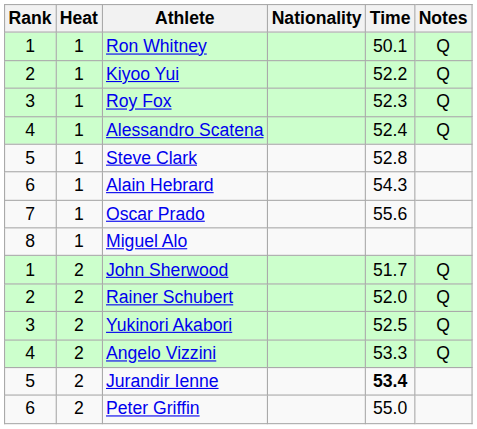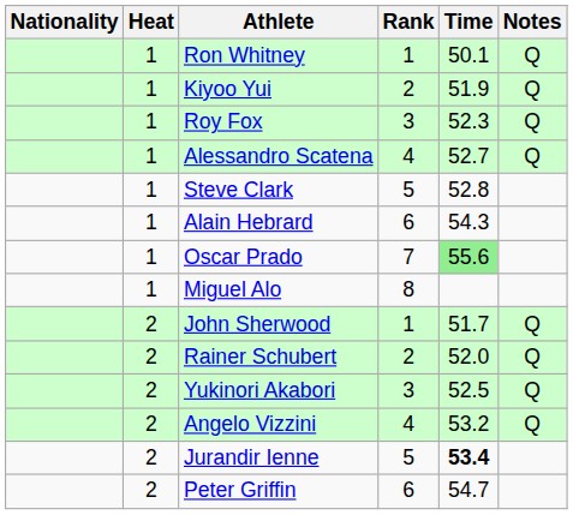 <table class="wikitable sortable" style="text-align:center">
 <tr>
-<th>Rank</th>
+<th>Nationality</th>
 <th>Heat</th>
 <th>Athlete</th>
-<th>Nationality</th>
+<th>Rank</th>
 <th>Time</th>
 <th>Notes</th>
 </tr>
 <tr bgcolor=ccffcc>
-<td>1</td>
+<td align=left></td>
 <td>1</td>
 <td align=left><a href='#'>Ron Whitney</a></td>
-<td align=left></td>
+<td>1</td>
 <td>50.1</td>
 <td>Q</td>
 </tr>
 <tr bgcolor=ccffcc>
-<td>2</td>
+<td align=left></td>
 <td>1</td>
 <td align=left><a href='#'>Kiyoo Yui</a></td>
-<td align=left></td>
-<td>52.2</td>
+<td>2</td>
+<td>51.9</td>
 <td>Q</td>
 </tr>
 <tr bgcolor=ccffcc>
-<td>3</td>
+<td align=left></td>
 <td>1</td>
 <td align=left><a href='#'>Roy Fox</a></td>
-<td align=left></td>
+<td>3</td>
 <td>52.3</td>
 <td>Q</td>
 </tr>
 <tr bgcolor=ccffcc>
-<td>4</td>
+<td align=left></td>
 <td>1</td>
 <td align=left><a href='#'>Alessandro Scatena</a></td>
-<td align=left></td>
-<td>52.4</td>
+<td>4</td>
+<td>52.7</td>
 <td>Q</td>
 </tr>
 <tr>
-<td>5</td>
+<td align=left></td>
 <td>1</td>
 <td align=left><a href='#'>Steve Clark</a></td>
-<td align=left></td>
+<td>5</td>
 <td>52.8</td>
 <td></td>
 </tr>
 <tr>
-<td>6</td>
+<td align=left></td>
 <td>1</td>
 <td align=left><a href='#'>Alain Hebrard</a></td>
-<td align=left></td>
+<td>6</td>
 <td>54.3</td>
 <td></td>
 </tr>
 <tr>
-<td>7</td>
+<td align=left></td>
 <td>1</td>
 <td align=left><a href='#'>Oscar Prado</a></td>
-<td align=left></td>
-<td>55.6</td>
+<td>7</td>
+<td style="background: lightgreen;">55.6</td>
 <td></td>
 </tr>
 <tr>
-<td>8</td>
+<td align=left></td>
 <td>1</td>
 <td align=left><a href='#'>Miguel Alo</a></td>
-<td align=left></td>
+<td>8</td>
 <td></td>
 <td></td>
 </tr>
 <tr bgcolor=ccffcc>
-<td>1</td>
+<td align=left></td>
 <td>2</td>
 <td align=left><a href='#'>John Sherwood</a></td>
-<td align=left></td>
+<td>1</td>
 <td>51.7</td>
 <td>Q</td>
 </tr>
 <tr bgcolor=ccffcc>
-<td>2</td>
+<td align=left></td>
 <td>2</td>
 <td align=left><a href='#'>Rainer Schubert</a></td>
-<td align=left></td>
+<td>2</td>
 <td>52.0</td>
 <td>Q</td>
 </tr>
 <tr bgcolor=ccffcc>
-<td>3</td>
+<td align=left></td>
 <td>2</td>
 <td align=left><a href='#'>Yukinori Akabori</a></td>
-<td align=left></td>
+<td>3</td>
 <td>52.5</td>
 <td>Q</td>
 </tr>
 <tr bgcolor=ccffcc>
-<td>4</td>
+<td align=left></td>
 <td>2</td>
 <td align=left><a href='#'>Angelo Vizzini</a></td>
-<td align=left></td>
-<td>53.3</td>
+<td>4</td>
+<td>53.2</td>
 <td>Q</td>
 </tr>
 <tr>
-<td>5</td>
+<td align=left></td>
 <td>2</td>
 <td align=left><a href='#'>Jurandir Ienne</a></td>
-<td align=left></td>
+<td>5</td>
 <td><strong>53.4</strong></td>
 <td></td>
 </tr>
 <tr>
-<td>6</td>
+<td align=left></td>
 <td>2</td>
 <td align=left><a href='#'>Peter Griffin</a></td>
-<td align=left></td>
-<td>55.0</td>
+<td>6</td>
+<td>54.7</td>
 <td></td>
 </tr>
 </table>
